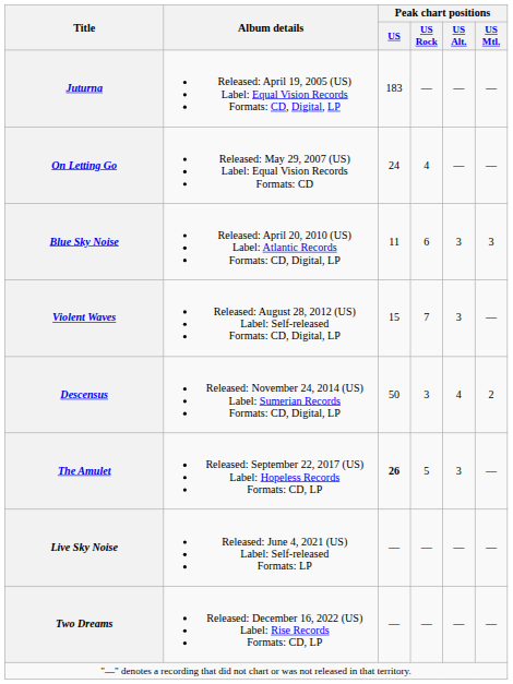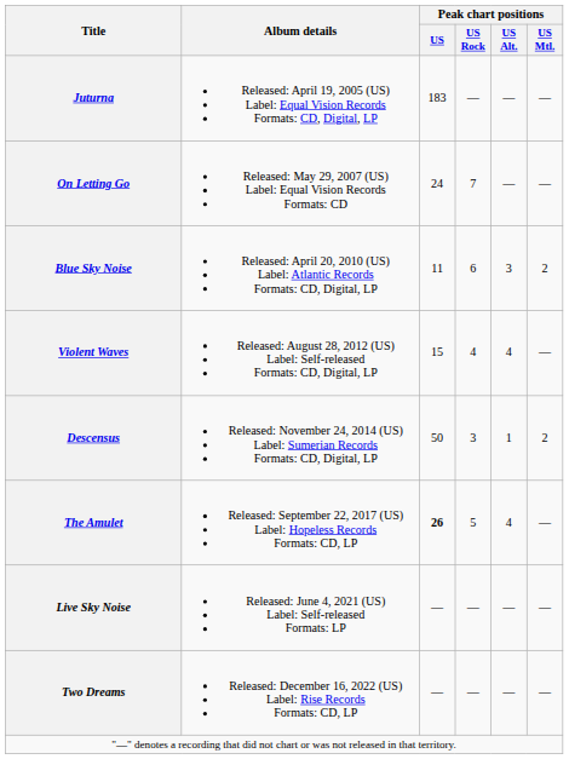 <table class="wikitable plainrowheaders" style="text-align:center;">
 <tr>
 <th scope="col" rowspan="2" style="width:14em;">Title</th>
 <th scope="col" rowspan="2" style="width:19em;">Album details</th>
 <th scope="col" colspan="4">Peak chart positions</th>
 </tr>
 <tr>
 <th scope="col" style="width:2.8em; font-size:90%;"><a href='#'>US</a><br></th>
 <th scope="col" style="width:2.8em; font-size:90%;"><a href='#'>US<br>Rock</a><br></th>
 <th scope="col" style="width:2.8em; font-size:90%;"><a href='#'>US<br>Alt.</a><br></th>
 <th scope="col" style="width:2.8em; font-size:90%;"><a href='#'>US<br>Mtl.</a><br></th>
 </tr>
 <tr>
 <th scope="row"><em><a href='#'>Juturna</a></em></th>
 <td><br><ul><li>Released: April 19, 2005 <span>(US)</span></li><li>Label: <a href='#'>Equal Vision Records</a></li><li>Formats: <a href='#'>CD</a>, <a href='#'>Digital</a>, <a href='#'>LP</a></li></ul></td>
 <td>183</td>
 <td>—</td>
 <td>—</td>
 <td>—</td>
 </tr>
 <tr>
 <th scope="row"><em><a href='#'>On Letting Go</a></em></th>
 <td><br><ul><li>Released: May 29, 2007 <span>(US)</span></li><li>Label: Equal Vision Records</li><li>Formats: CD</li></ul></td>
 <td>24</td>
-<td>4</td>
+<td>7</td>
 <td>—</td>
 <td>—</td>
 </tr>
 <tr>
 <th scope="row"><em><a href='#'>Blue Sky Noise</a></em></th>
 <td><br><ul><li>Released: April 20, 2010 <span>(US)</span></li><li>Label: <a href='#'>Atlantic Records</a></li><li>Formats: CD, Digital, LP</li></ul></td>
 <td>11</td>
 <td>6</td>
 <td>3</td>
-<td>3</td>
+<td>2</td>
 </tr>
 <tr>
 <th scope="row"><em><a href='#'>Violent Waves</a></em></th>
 <td><br><ul><li>Released: August 28, 2012 <span>(US)</span></li><li>Label: Self-released</li><li>Formats: CD, Digital, LP</li></ul></td>
 <td>15</td>
-<td>7</td>
-<td>3</td>
+<td>4</td>
+<td>4</td>
 <td>—</td>
 </tr>
 <tr>
 <th scope="row"><em><a href='#'>Descensus</a></em></th>
 <td><br><ul><li>Released: November 24, 2014 <span>(US)</span></li><li>Label: <a href='#'>Sumerian Records</a></li><li>Formats: CD, Digital, LP</li></ul></td>
 <td>50</td>
 <td>3</td>
-<td>4</td>
+<td>1</td>
 <td>2</td>
 </tr>
 <tr>
 <th scope="row"><em><a href='#'>The Amulet</a></em></th>
 <td><br><ul><li>Released: September 22, 2017 <span>(US)</span></li><li>Label: <a href='#'>Hopeless Records</a></li><li>Formats: CD, LP</li></ul></td>
 <td><strong>26</strong></td>
 <td>5</td>
-<td>3</td>
+<td>4</td>
 <td>—</td>
 </tr>
 <tr>
 <th scope="row"><em>Live Sky Noise</em></th>
 <td><br><ul><li>Released: June 4, 2021 <span>(US)</span></li><li>Label: Self-released</li><li>Formats: LP</li></ul></td>
 <td>—</td>
 <td>—</td>
 <td>—</td>
 <td>—</td>
 </tr>
 <tr>
 <th scope="row"><em>Two Dreams</em></th>
 <td><br><ul><li>Released: December 16, 2022 <span>(US)</span></li><li>Label: <a href='#'>Rise Records</a></li><li>Formats: CD, LP</li></ul></td>
 <td>—</td>
 <td>—</td>
 <td>—</td>
 <td>—</td>
 </tr>
 <tr>
 <td colspan="8" style="font-size:90%">"—" denotes a recording that did not chart or was not released in that territory.</td>
 </tr>
 </table>
